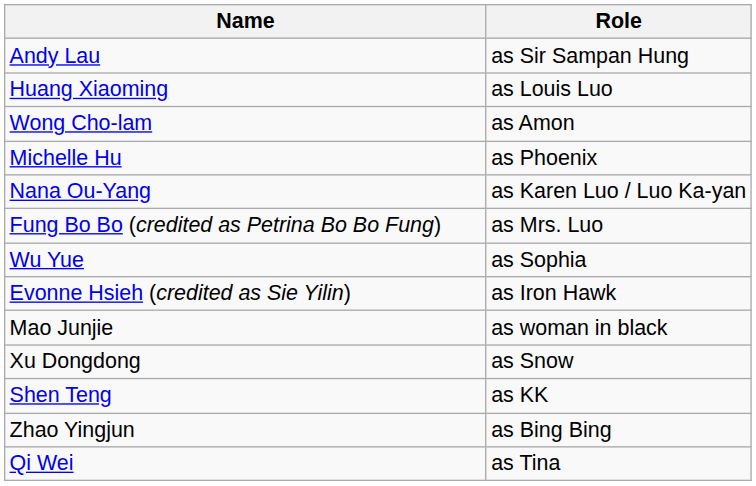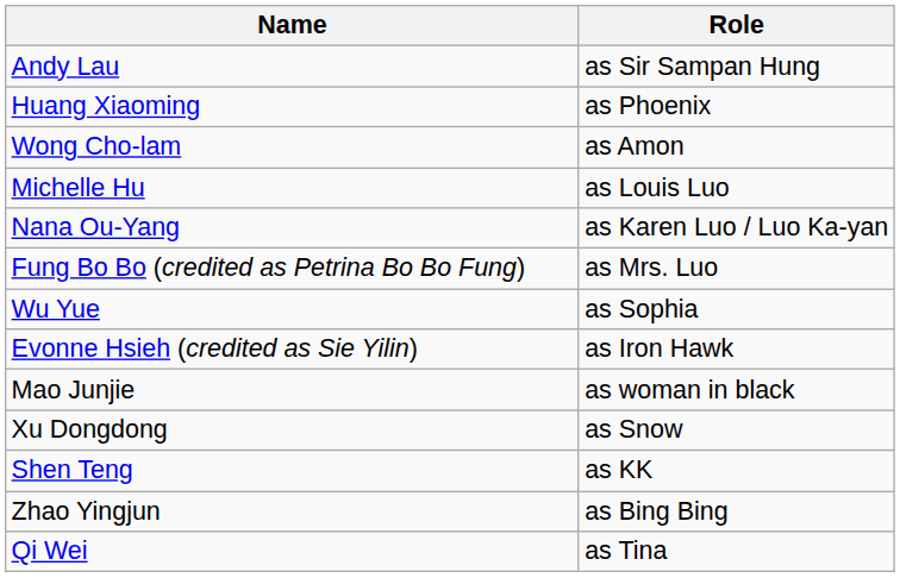 <table class=wikitable>
 <tr>
 <th>Name</th>
 <th>Role</th>
 </tr>
 <tr>
 <td style="width:22em"><a href='#'>Andy Lau</a></td>
 <td>as Sir Sampan Hung</td>
 </tr>
 <tr>
 <td><a href='#'>Huang Xiaoming</a></td>
-<td>as Louis Luo</td>
+<td>as Phoenix</td>
 </tr>
 <tr>
 <td><a href='#'>Wong Cho-lam</a></td>
 <td>as Amon</td>
 </tr>
 <tr>
 <td><a href='#'>Michelle Hu</a></td>
-<td>as Phoenix</td>
+<td>as Louis Luo</td>
 </tr>
 <tr>
 <td><a href='#'>Nana Ou-Yang</a></td>
 <td>as Karen Luo / Luo Ka-yan</td>
 </tr>
 <tr>
 <td><a href='#'>Fung Bo Bo</a> (<em>credited as Petrina Bo Bo Fung</em>)</td>
 <td>as Mrs. Luo</td>
 </tr>
 <tr>
 <td><a href='#'>Wu Yue</a></td>
 <td>as Sophia</td>
 </tr>
 <tr>
 <td><a href='#'>Evonne Hsieh</a> (<em>credited as Sie Yilin</em>)</td>
 <td>as Iron Hawk</td>
 </tr>
 <tr>
 <td>Mao Junjie</td>
 <td>as woman in black</td>
 </tr>
 <tr>
 <td>Xu Dongdong</td>
 <td>as Snow</td>
 </tr>
 <tr>
 <td><a href='#'>Shen Teng</a></td>
 <td>as KK</td>
 </tr>
 <tr>
 <td>Zhao Yingjun</td>
 <td>as Bing Bing</td>
 </tr>
 <tr>
 <td><a href='#'>Qi Wei</a></td>
 <td>as Tina</td>
 </tr>
 </table>
